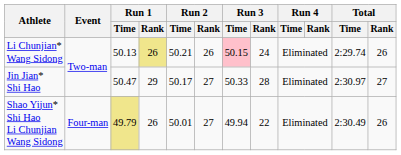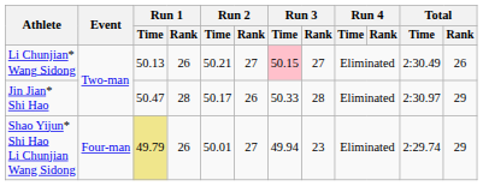 <table class="wikitable" style="font-size:90%">
 <tr>
 <th rowspan="2">Athlete</th>
 <th rowspan="2">Event</th>
 <th colspan="2">Run 1</th>
 <th colspan="2">Run 2</th>
 <th colspan="2">Run 3</th>
 <th colspan="2">Run 4</th>
 <th colspan="2">Total</th>
 </tr>
 <tr style="font-size:95%">
 <th>Time</th>
 <th>Rank</th>
 <th>Time</th>
 <th>Rank</th>
 <th>Time</th>
 <th>Rank</th>
 <th>Time</th>
 <th>Rank</th>
 <th>Time</th>
 <th>Rank</th>
 </tr>
 <tr align=center>
 <td align=left><a href='#'>Li Chunjian</a>*<br><a href='#'>Wang Sidong</a></td>
 <td align=left rowspan=2><a href='#'>Two-man</a></td>
 <td>50.13</td>
-<td style="background: khaki;">26</td>
+<td>26</td>
 <td>50.21</td>
-<td>26</td>
+<td>27</td>
 <td style="background: pink;">50.15</td>
-<td>24</td>
+<td>27</td>
 <td colspan=2>Eliminated</td>
-<td>2:29.74</td>
+<td>2:30.49</td>
 <td>26</td>
 </tr>
 <tr align=center>
 <td align=left><a href='#'>Jin Jian</a>*<br><a href='#'>Shi Hao</a></td>
 <td>50.47</td>
-<td>29</td>
+<td>28</td>
 <td>50.17</td>
-<td>27</td>
+<td>26</td>
 <td>50.33</td>
 <td>28</td>
 <td colspan=2>Eliminated</td>
 <td>2:30.97</td>
-<td>27</td>
+<td>29</td>
 </tr>
 <tr align=center>
 <td align=left><a href='#'>Shao Yijun</a>*<br><a href='#'>Shi Hao</a><br><a href='#'>Li Chunjian</a><br><a href='#'>Wang Sidong</a></td>
 <td align=left><a href='#'>Four-man</a></td>
 <td style="background: khaki;">49.79</td>
 <td>26</td>
 <td>50.01</td>
 <td>27</td>
 <td>49.94</td>
-<td>22</td>
+<td>23</td>
 <td colspan=2>Eliminated</td>
-<td>2:30.49</td>
-<td>26</td>
+<td>2:29.74</td>
+<td>29</td>
 </tr>
 </table>
